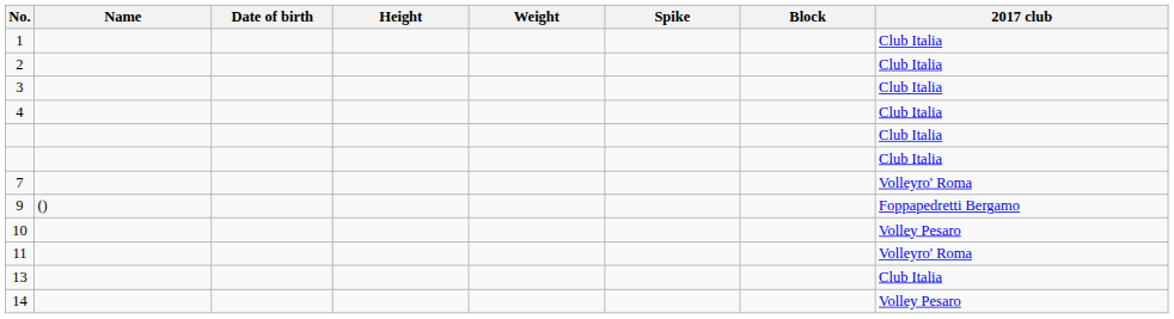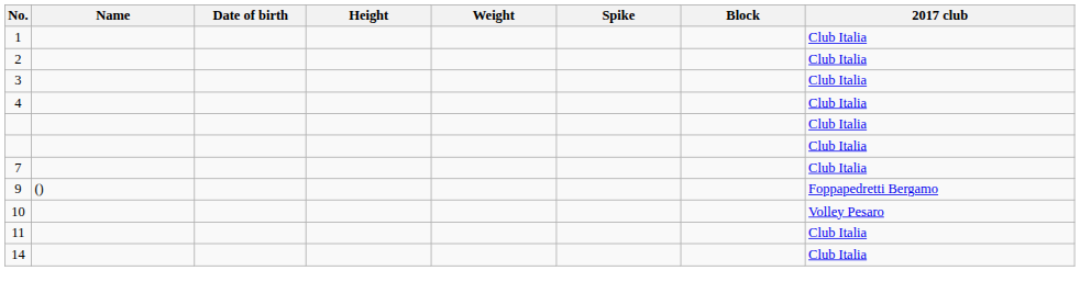 <table class="wikitable sortable" style="text-align:center;">
 <tr>
 <th>No.</th>
 <th style="width:12em">Name</th>
 <th style="width:8em">Date of birth</th>
 <th style="width:9em">Height</th>
 <th style="width:9em">Weight</th>
 <th style="width:9em">Spike</th>
 <th style="width:9em">Block</th>
 <th style="width:20em">2017 club</th>
 </tr>
 <tr>
 <td>1</td>
 <td align=left></td>
 <td align=right></td>
 <td></td>
 <td></td>
 <td></td>
 <td></td>
 <td align=left> <a href='#'>Club Italia</a></td>
 </tr>
 <tr>
 <td>2</td>
 <td align=left></td>
 <td align=right></td>
 <td></td>
 <td></td>
 <td></td>
 <td></td>
 <td align=left> <a href='#'>Club Italia</a></td>
 </tr>
 <tr>
 <td>3</td>
 <td align=left></td>
 <td align=right></td>
 <td></td>
 <td></td>
 <td></td>
 <td></td>
 <td align=left> <a href='#'>Club Italia</a></td>
 </tr>
 <tr>
 <td>4</td>
 <td align=left></td>
 <td align=right></td>
 <td></td>
 <td></td>
 <td></td>
 <td></td>
 <td align=left> <a href='#'>Club Italia</a></td>
 </tr>
 <tr>
 <td></td>
 <td align=left></td>
 <td align=right></td>
 <td></td>
 <td></td>
 <td></td>
 <td></td>
 <td align=left> <a href='#'>Club Italia</a></td>
 </tr>
 <tr>
 <td></td>
 <td align=left></td>
 <td align=right></td>
 <td></td>
 <td></td>
 <td></td>
 <td></td>
 <td align=left> <a href='#'>Club Italia</a></td>
 </tr>
 <tr>
 <td>7</td>
 <td align=left></td>
 <td align=right></td>
 <td></td>
 <td></td>
 <td></td>
 <td></td>
-<td align=left> <a href='#'>Volleyro' Roma</a></td>
+<td align=left> <a href='#'>Club Italia</a></td>
 </tr>
 <tr>
 <td>9</td>
 <td align=left> ()</td>
 <td align=right></td>
 <td></td>
 <td></td>
 <td></td>
 <td></td>
 <td align=left> <a href='#'>Foppapedretti Bergamo</a></td>
 </tr>
 <tr>
 <td>10</td>
 <td align=left></td>
 <td align=right></td>
 <td></td>
 <td></td>
 <td></td>
 <td></td>
 <td align=left> <a href='#'>Volley Pesaro</a></td>
 </tr>
 <tr>
 <td>11</td>
 <td align=left></td>
 <td align=right></td>
 <td></td>
 <td></td>
 <td></td>
 <td></td>
-<td align=left> <a href='#'>Volleyro' Roma</a></td>
-</tr>
-<tr>
-<td>13</td>
-<td align=left></td>
-<td align=right></td>
-<td></td>
-<td></td>
-<td></td>
-<td></td>
 <td align=left> <a href='#'>Club Italia</a></td>
 </tr>
 <tr>
 <td>14</td>
 <td align=left></td>
 <td align=right></td>
 <td></td>
 <td></td>
 <td></td>
 <td></td>
-<td align=left> <a href='#'>Volley Pesaro</a></td>
+<td align=left> <a href='#'>Club Italia</a></td>
 </tr>
 </table>
